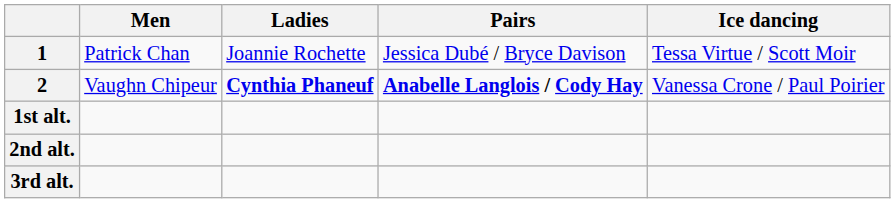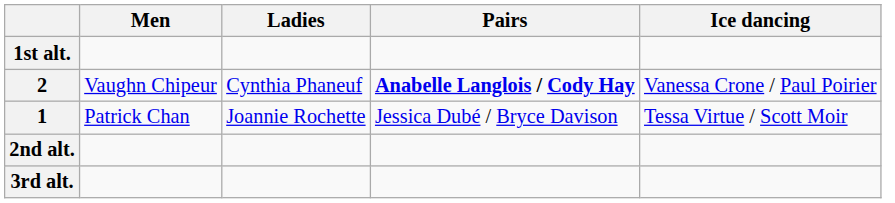 <table class="wikitable">
 <tr>
 <th></th>
 <th>Men</th>
 <th>Ladies</th>
 <th>Pairs</th>
 <th>Ice dancing</th>
 </tr>
 <tr>
+<th>1st alt.</th>
+<td></td>
+<td></td>
+<td></td>
+<td></td>
+</tr>
+<tr>
+<th>2</th>
+<td><a href='#'>Vaughn Chipeur</a></td>
+<td><a href='#'>Cynthia Phaneuf</a></td>
+<td><strong><a href='#'>Anabelle Langlois</a> / <a href='#'>Cody Hay</a></strong></td>
+<td><a href='#'>Vanessa Crone</a> / <a href='#'>Paul Poirier</a></td>
+</tr>
+<tr>
 <th>1</th>
 <td><a href='#'>Patrick Chan</a></td>
 <td><a href='#'>Joannie Rochette</a></td>
 <td><a href='#'>Jessica Dubé</a> / <a href='#'>Bryce Davison</a></td>
 <td><a href='#'>Tessa Virtue</a> / <a href='#'>Scott Moir</a></td>
-</tr>
-<tr>
-<th>2</th>
-<td><a href='#'>Vaughn Chipeur</a></td>
-<td><strong><a href='#'>Cynthia Phaneuf</a></strong></td>
-<td><strong><a href='#'>Anabelle Langlois</a> / <a href='#'>Cody Hay</a></strong></td>
-<td><a href='#'>Vanessa Crone</a> / <a href='#'>Paul Poirier</a></td>
-</tr>
-<tr>
-<th>1st alt.</th>
-<td></td>
-<td></td>
-<td></td>
-<td></td>
 </tr>
 <tr>
 <th>2nd alt.</th>
 <td></td>
 <td></td>
 <td></td>
 <td></td>
 </tr>
 <tr>
 <th>3rd alt.</th>
 <td></td>
 <td></td>
 <td></td>
 <td></td>
 </tr>
 </table>
